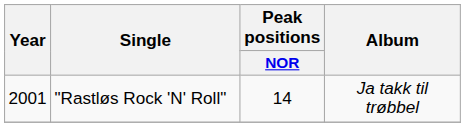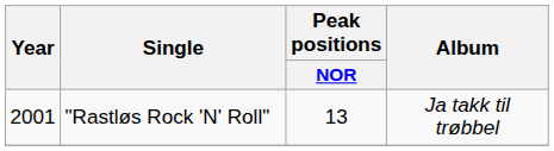 <table class="wikitable">
 <tr>
 <th align="center" rowspan="2" width="10">Year</th>
 <th align="center" rowspan="2" width="170">Single</th>
 <th align="center" colspan="1" width="20">Peak positions</th>
 <th align="center" rowspan="2" width="120">Album</th>
 </tr>
 <tr>
 <th scope="col" style="width:3em;font-size:90%;"><a href='#'>NOR</a><br></th>
 </tr>
 <tr>
 <td style="text-align:center;">2001</td>
 <td>"Rastløs Rock 'N' Roll"</td>
-<td style="text-align:center;">14</td>
+<td style="text-align:center;">13</td>
 <td style="text-align:center;"><em>Ja takk til trøbbel</em></td>
 </tr>
 <tr>
 </tr>
 </table>
